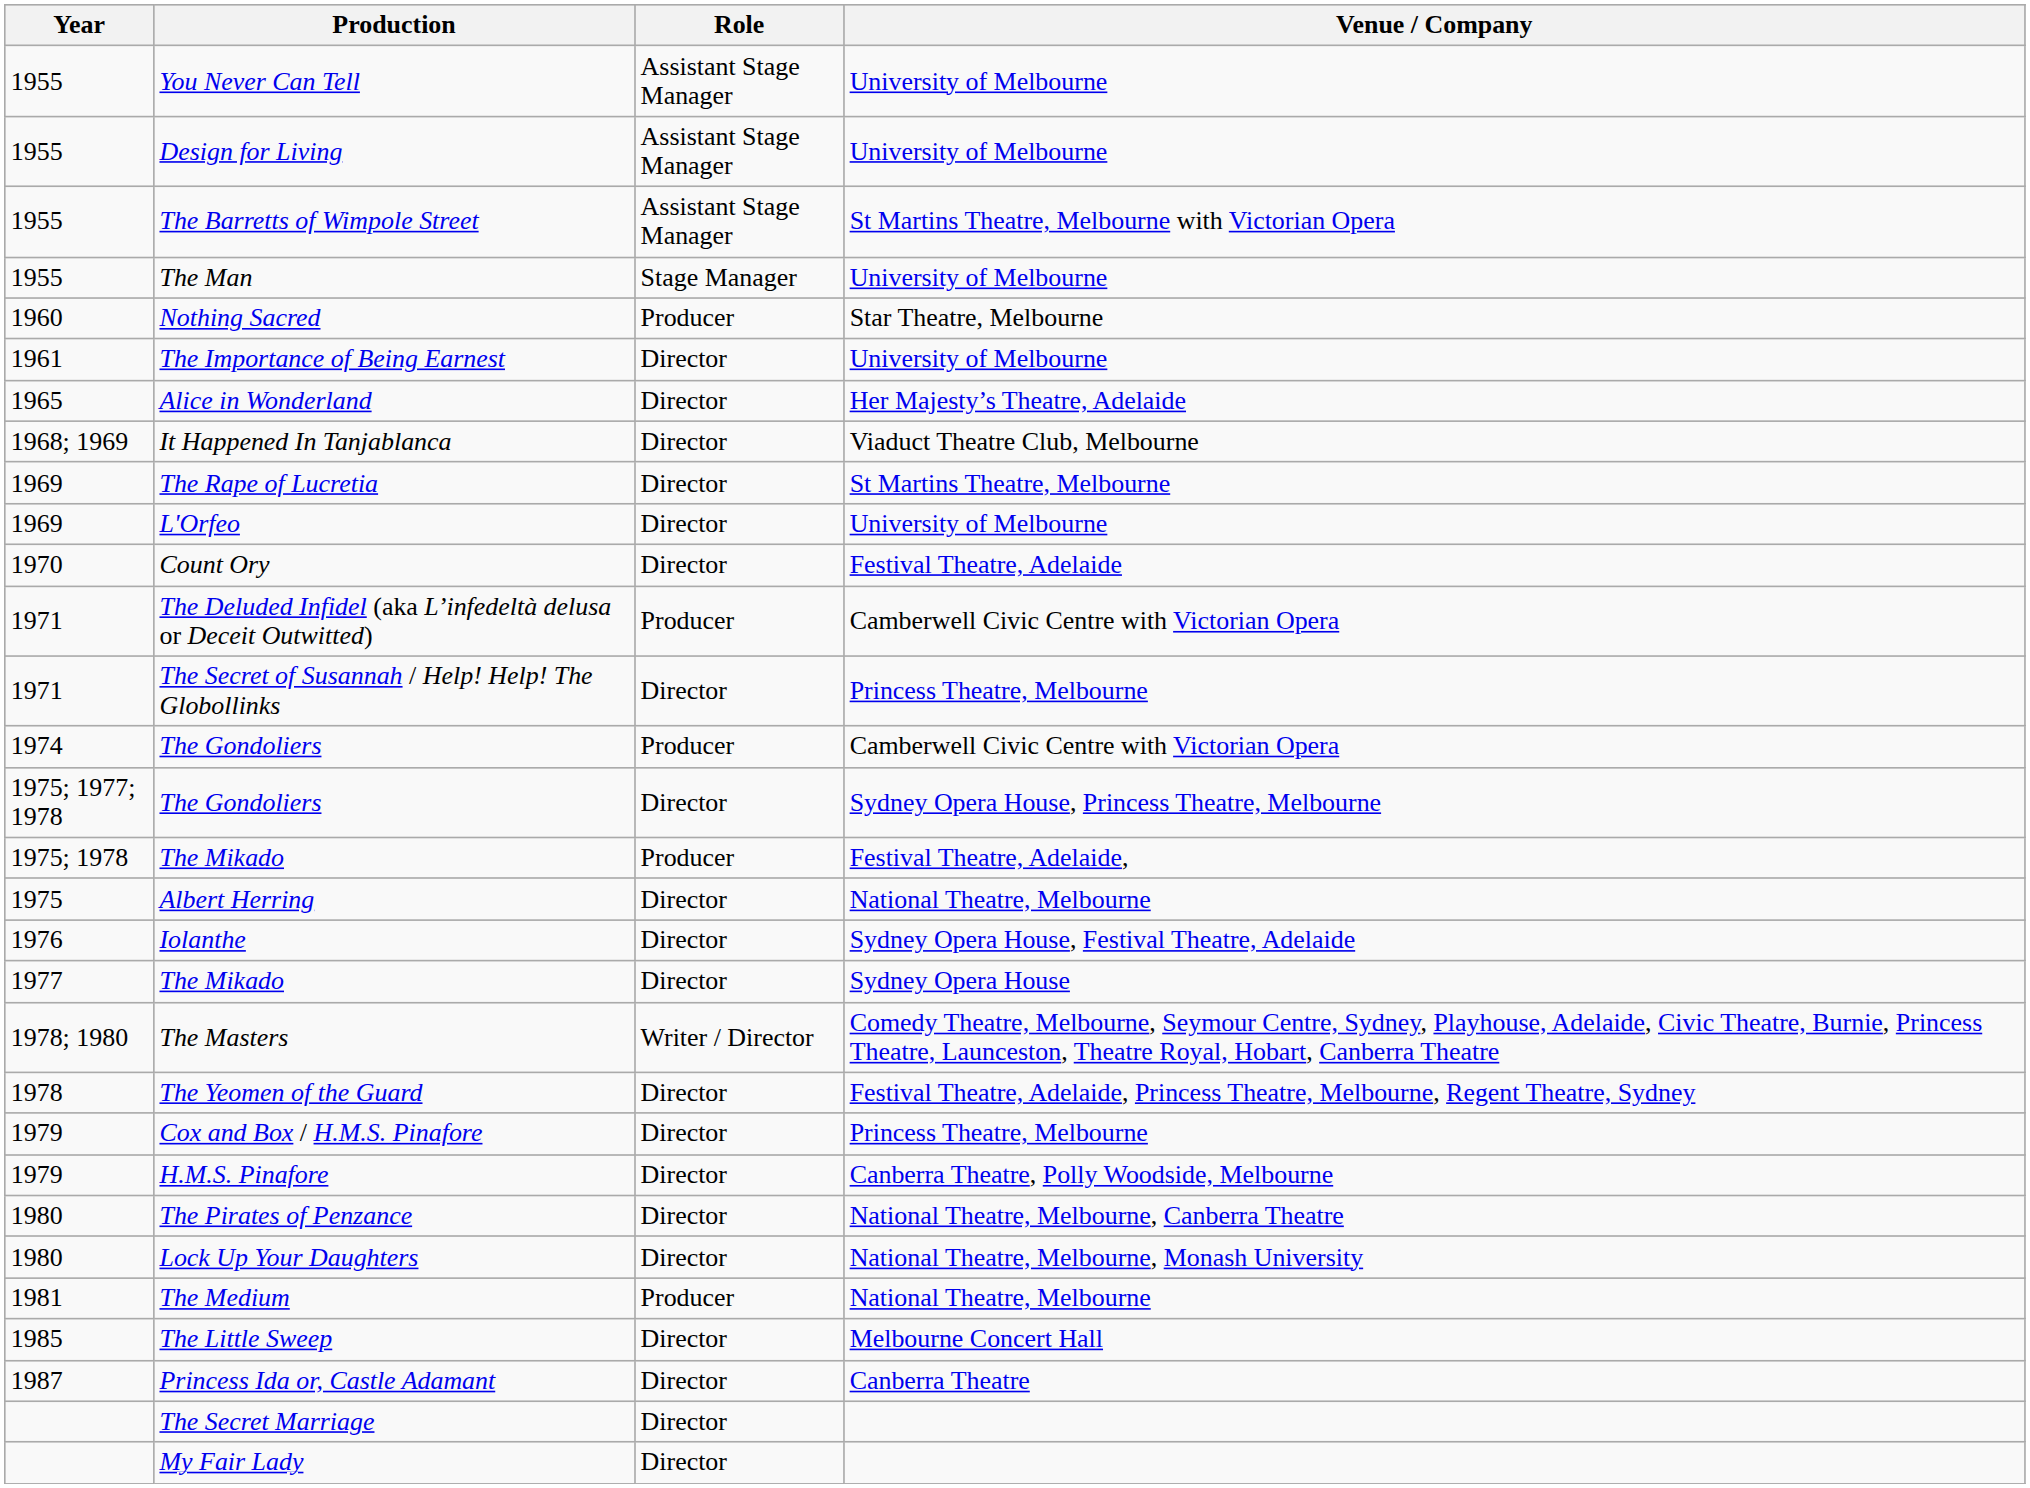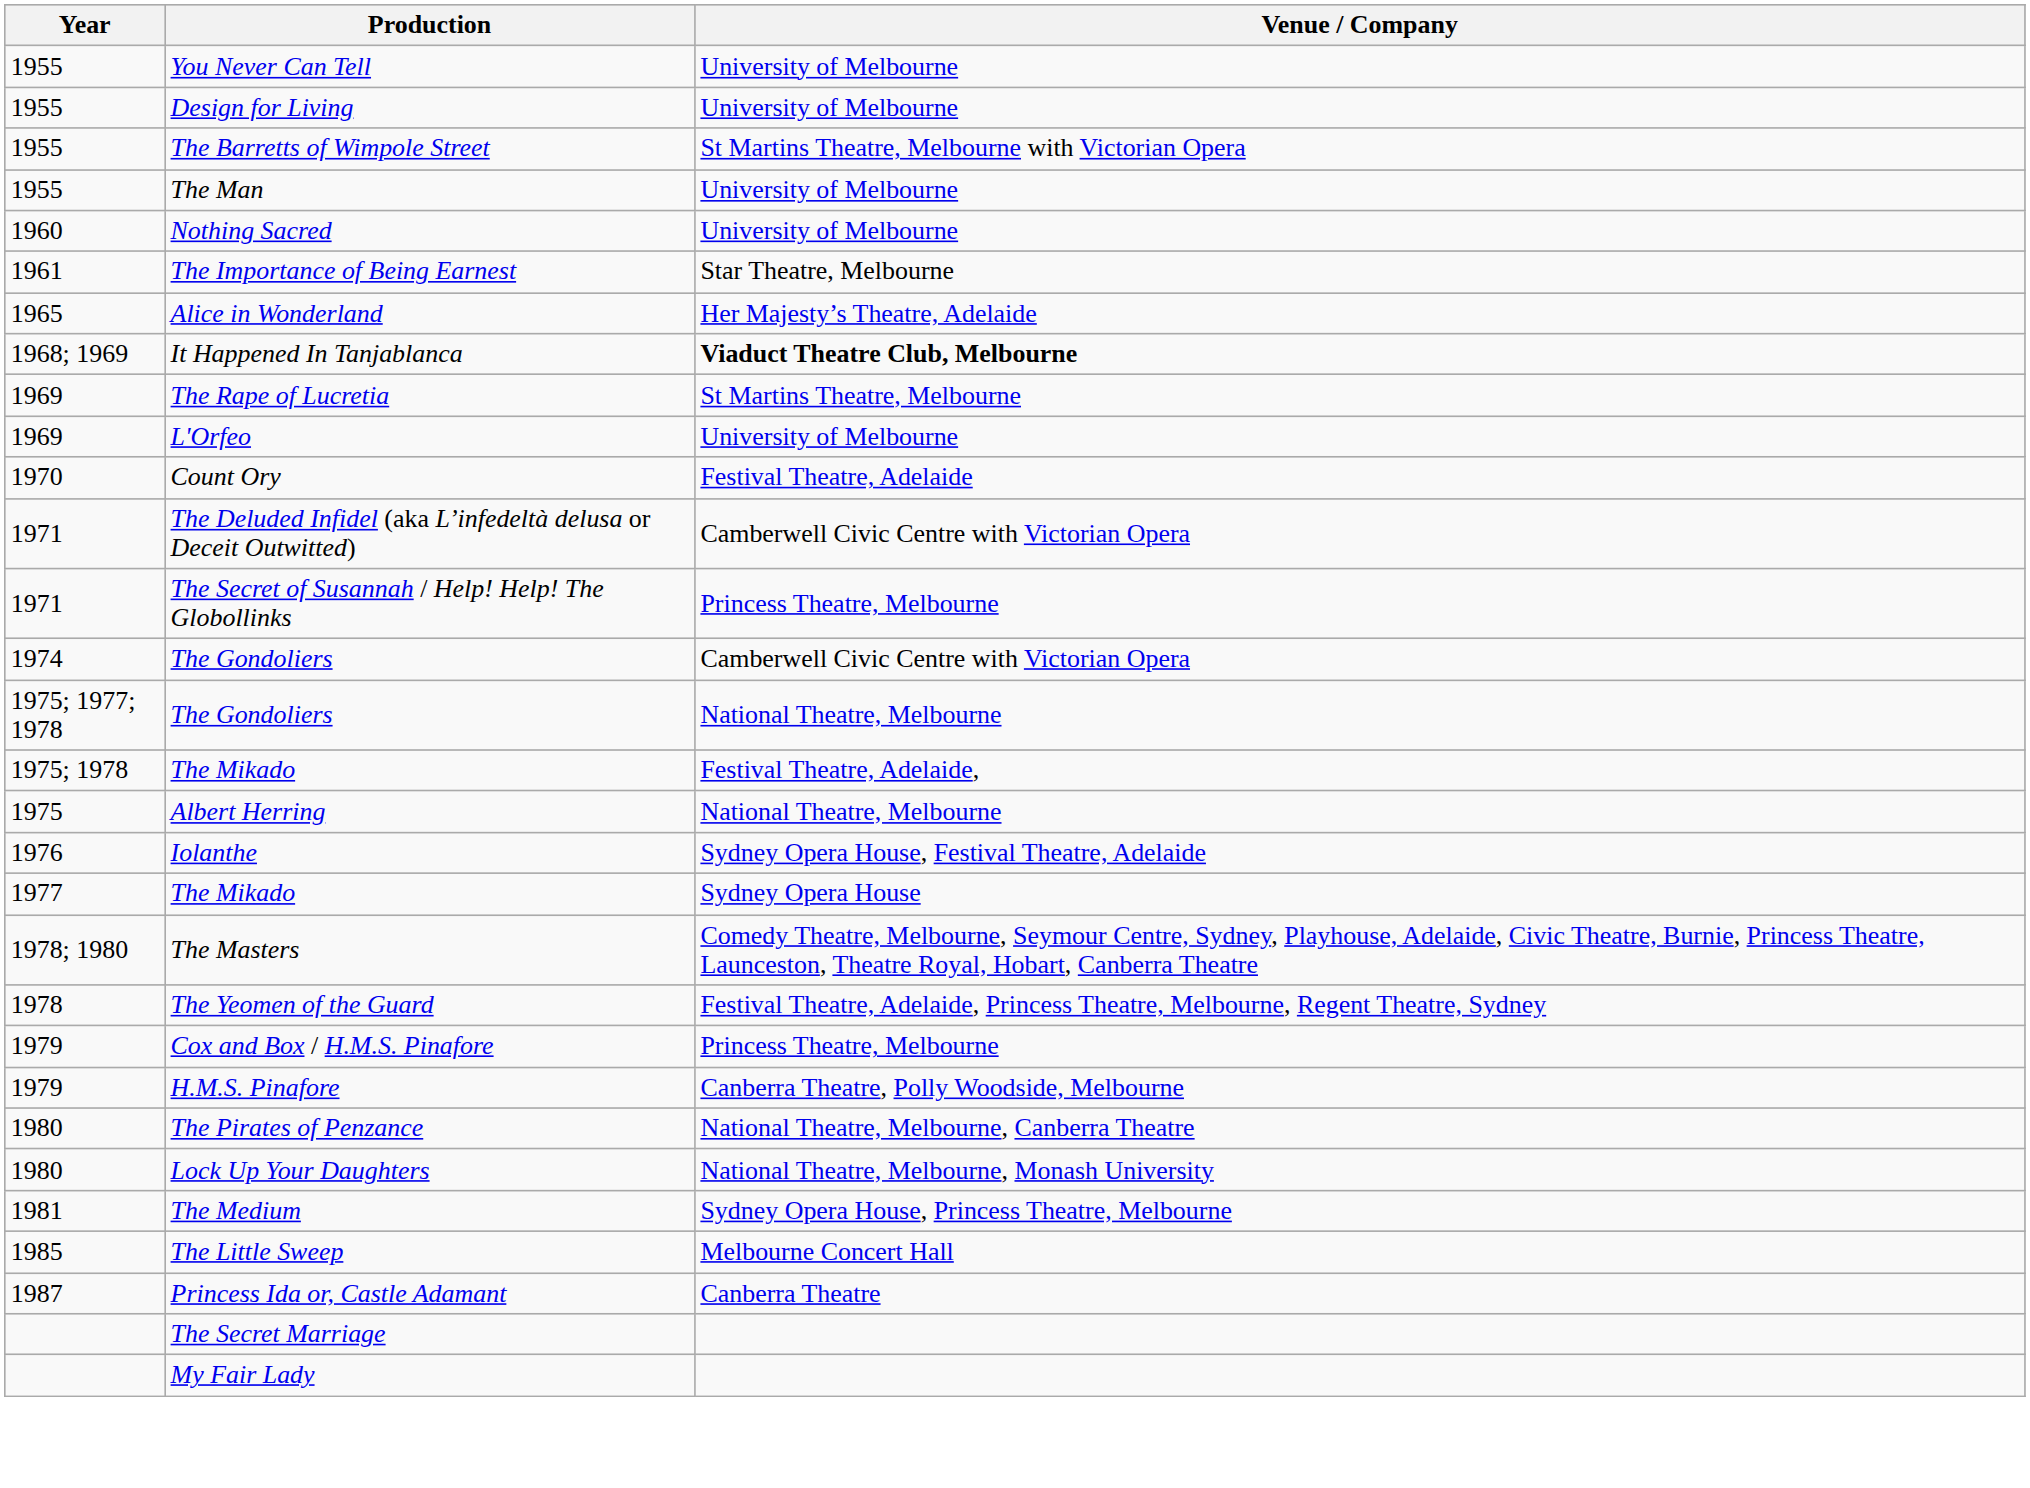 <table class="wikitable">
 <tr>
 <th>Year</th>
 <th>Production</th>
-<th>Role</th>
 <th>Venue / Company</th>
 </tr>
 <tr>
 <td>1955</td>
 <td><em><a href='#'>You Never Can Tell</a></em></td>
-<td>Assistant Stage Manager</td>
 <td><a href='#'>University of Melbourne</a></td>
 </tr>
 <tr>
 <td>1955</td>
 <td><em><a href='#'>Design for Living</a></em></td>
-<td>Assistant Stage Manager</td>
 <td><a href='#'>University of Melbourne</a></td>
 </tr>
 <tr>
 <td>1955</td>
 <td><em><a href='#'>The Barretts of Wimpole Street</a></em></td>
-<td>Assistant Stage Manager</td>
 <td><a href='#'>St Martins Theatre, Melbourne</a> with <a href='#'>Victorian Opera</a></td>
 </tr>
 <tr>
 <td>1955</td>
 <td><em>The Man</em></td>
-<td>Stage Manager</td>
 <td><a href='#'>University of Melbourne</a></td>
 </tr>
 <tr>
 <td>1960</td>
 <td><em><a href='#'>Nothing Sacred</a></em></td>
-<td>Producer</td>
-<td>Star Theatre, Melbourne</td>
+<td><a href='#'>University of Melbourne</a></td>
 </tr>
 <tr>
 <td>1961</td>
 <td><em><a href='#'>The Importance of Being Earnest</a></em></td>
-<td>Director</td>
-<td><a href='#'>University of Melbourne</a></td>
+<td>Star Theatre, Melbourne</td>
 </tr>
 <tr>
 <td>1965</td>
 <td><em><a href='#'>Alice in Wonderland</a></em></td>
-<td>Director</td>
 <td><a href='#'>Her Majesty’s Theatre, Adelaide</a></td>
 </tr>
 <tr>
 <td>1968; 1969</td>
 <td><em>It Happened In Tanjablanca</em></td>
-<td>Director</td>
-<td>Viaduct Theatre Club, Melbourne</td>
+<td><strong>Viaduct Theatre Club, Melbourne</strong></td>
 </tr>
 <tr>
 <td>1969</td>
 <td><em><a href='#'>The Rape of Lucretia</a></em></td>
-<td>Director</td>
 <td><a href='#'>St Martins Theatre, Melbourne</a></td>
 </tr>
 <tr>
 <td>1969</td>
 <td><em><a href='#'>L'Orfeo</a></em></td>
-<td>Director</td>
 <td><a href='#'>University of Melbourne</a></td>
 </tr>
 <tr>
 <td>1970</td>
 <td><em>Count Ory</em></td>
-<td>Director</td>
 <td><a href='#'>Festival Theatre, Adelaide</a></td>
 </tr>
 <tr>
 <td>1971</td>
 <td><em><a href='#'>The Deluded Infidel</a></em> (aka <em>L’infedeltà delusa</em> or <em>Deceit Outwitted</em>)</td>
-<td>Producer</td>
 <td>Camberwell Civic Centre with <a href='#'>Victorian Opera</a></td>
 </tr>
 <tr>
 <td>1971</td>
 <td><em><a href='#'>The Secret of Susannah</a></em> / <em>Help! Help! The Globollinks</em></td>
-<td>Director</td>
 <td><a href='#'>Princess Theatre, Melbourne</a></td>
 </tr>
 <tr>
 <td>1974</td>
 <td><em><a href='#'>The Gondoliers</a></em></td>
-<td>Producer</td>
 <td>Camberwell Civic Centre with <a href='#'>Victorian Opera</a></td>
 </tr>
 <tr>
 <td>1975; 1977; 1978</td>
 <td><em><a href='#'>The Gondoliers</a></em></td>
-<td>Director</td>
-<td><a href='#'>Sydney Opera House</a>, <a href='#'>Princess Theatre, Melbourne</a></td>
+<td><a href='#'>National Theatre, Melbourne</a></td>
 </tr>
 <tr>
 <td>1975; 1978</td>
 <td><em><a href='#'>The Mikado</a></em></td>
-<td>Producer</td>
 <td><a href='#'>Festival Theatre, Adelaide</a>,</td>
 </tr>
 <tr>
 <td>1975</td>
 <td><em><a href='#'>Albert Herring</a></em></td>
-<td>Director</td>
 <td><a href='#'>National Theatre, Melbourne</a></td>
 </tr>
 <tr>
 <td>1976</td>
 <td><em><a href='#'>Iolanthe</a></em></td>
-<td>Director</td>
 <td><a href='#'>Sydney Opera House</a>, <a href='#'>Festival Theatre, Adelaide</a></td>
 </tr>
 <tr>
 <td>1977</td>
 <td><em><a href='#'>The Mikado</a></em></td>
-<td>Director</td>
 <td><a href='#'>Sydney Opera House</a></td>
 </tr>
 <tr>
 <td>1978; 1980</td>
 <td><em>The Masters</em></td>
-<td>Writer / Director</td>
 <td><a href='#'>Comedy Theatre, Melbourne</a>, <a href='#'>Seymour Centre, Sydney</a>, <a href='#'>Playhouse, Adelaide</a>, <a href='#'>Civic Theatre, Burnie</a>, <a href='#'>Princess Theatre, Launceston</a>, <a href='#'>Theatre Royal, Hobart</a>, <a href='#'>Canberra Theatre</a></td>
 </tr>
 <tr>
 <td>1978</td>
 <td><em><a href='#'>The Yeomen of the Guard</a></em></td>
-<td>Director</td>
 <td><a href='#'>Festival Theatre, Adelaide</a>, <a href='#'>Princess Theatre, Melbourne</a>, <a href='#'>Regent Theatre, Sydney</a></td>
 </tr>
 <tr>
 <td>1979</td>
 <td><em><a href='#'>Cox and Box</a></em> / <em><a href='#'>H.M.S. Pinafore</a></em></td>
-<td>Director</td>
 <td><a href='#'>Princess Theatre, Melbourne</a></td>
 </tr>
 <tr>
 <td>1979</td>
 <td><em><a href='#'>H.M.S. Pinafore</a></em></td>
-<td>Director</td>
 <td><a href='#'>Canberra Theatre</a>, <a href='#'>Polly Woodside, Melbourne</a></td>
 </tr>
 <tr>
 <td>1980</td>
 <td><em><a href='#'>The Pirates of Penzance</a></em></td>
-<td>Director</td>
 <td><a href='#'>National Theatre, Melbourne</a>, <a href='#'>Canberra Theatre</a></td>
 </tr>
 <tr>
 <td>1980</td>
 <td><em><a href='#'>Lock Up Your Daughters</a></em></td>
-<td>Director</td>
 <td><a href='#'>National Theatre, Melbourne</a>, <a href='#'>Monash University</a></td>
 </tr>
 <tr>
 <td>1981</td>
 <td><em><a href='#'>The Medium</a></em></td>
-<td>Producer</td>
-<td><a href='#'>National Theatre, Melbourne</a></td>
+<td><a href='#'>Sydney Opera House</a>, <a href='#'>Princess Theatre, Melbourne</a></td>
 </tr>
 <tr>
 <td>1985</td>
 <td><em><a href='#'>The Little Sweep</a></em></td>
-<td>Director</td>
 <td><a href='#'>Melbourne Concert Hall</a></td>
 </tr>
 <tr>
 <td>1987</td>
 <td><em><a href='#'>Princess Ida or, Castle Adamant</a></em></td>
-<td>Director</td>
 <td><a href='#'>Canberra Theatre</a></td>
 </tr>
 <tr>
 <td></td>
 <td><em><a href='#'>The Secret Marriage</a></em></td>
-<td>Director</td>
 <td></td>
 </tr>
 <tr>
 <td></td>
 <td><em><a href='#'>My Fair Lady</a></em></td>
-<td>Director</td>
 <td></td>
 </tr>
 </table>
